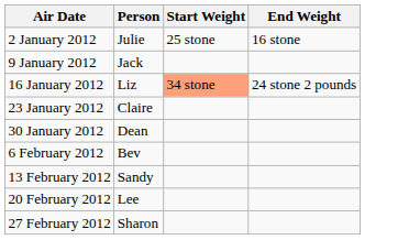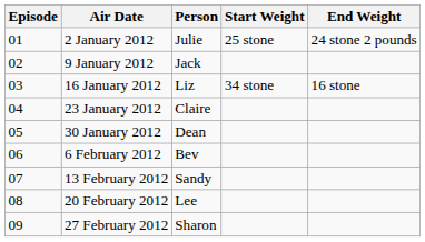 <table class="wikitable">
 <tr>
+<th>Episode</th>
 <th>Air Date</th>
 <th>Person</th>
 <th>Start Weight</th>
 <th>End Weight</th>
 </tr>
 <tr>
+<td>01</td>
 <td>2 January 2012</td>
 <td>Julie</td>
 <td>25 stone</td>
-<td>16 stone</td>
+<td>24 stone 2 pounds</td>
 </tr>
 <tr>
+<td>02</td>
 <td>9 January 2012</td>
 <td>Jack</td>
 <td></td>
 <td></td>
 </tr>
 <tr>
+<td>03</td>
 <td>16 January 2012</td>
 <td>Liz</td>
-<td style="background: lightsalmon;">34 stone</td>
-<td>24 stone 2 pounds</td>
+<td>34 stone</td>
+<td>16 stone</td>
 </tr>
 <tr>
+<td>04</td>
 <td>23 January 2012</td>
 <td>Claire</td>
 <td></td>
 <td></td>
 </tr>
 <tr>
+<td>05</td>
 <td>30 January 2012</td>
 <td>Dean</td>
 <td></td>
 <td></td>
 </tr>
 <tr>
+<td>06</td>
 <td>6 February 2012</td>
 <td>Bev</td>
 <td></td>
 <td></td>
 </tr>
 <tr>
+<td>07</td>
 <td>13 February 2012</td>
 <td>Sandy</td>
 <td></td>
 <td></td>
 </tr>
 <tr>
+<td>08</td>
 <td>20 February 2012</td>
 <td>Lee</td>
 <td></td>
 <td></td>
 </tr>
 <tr>
+<td>09</td>
 <td>27 February 2012</td>
 <td>Sharon</td>
 <td></td>
 <td></td>
 </tr>
 </table>
